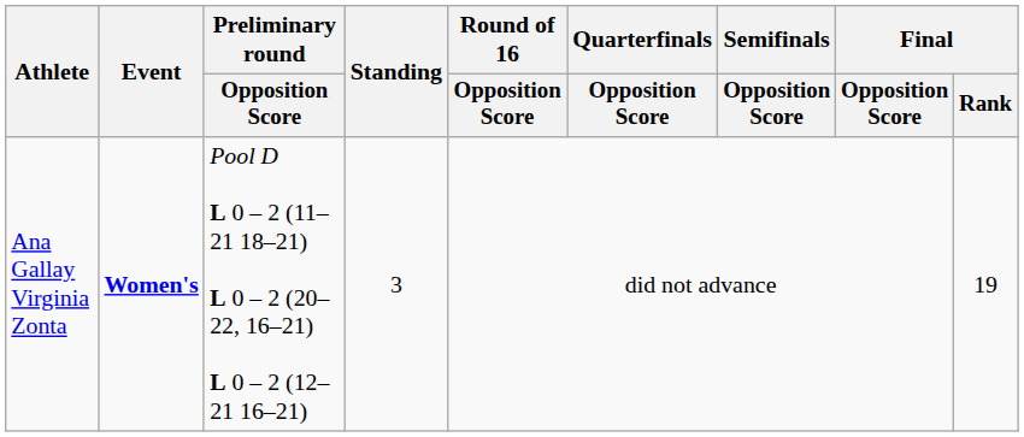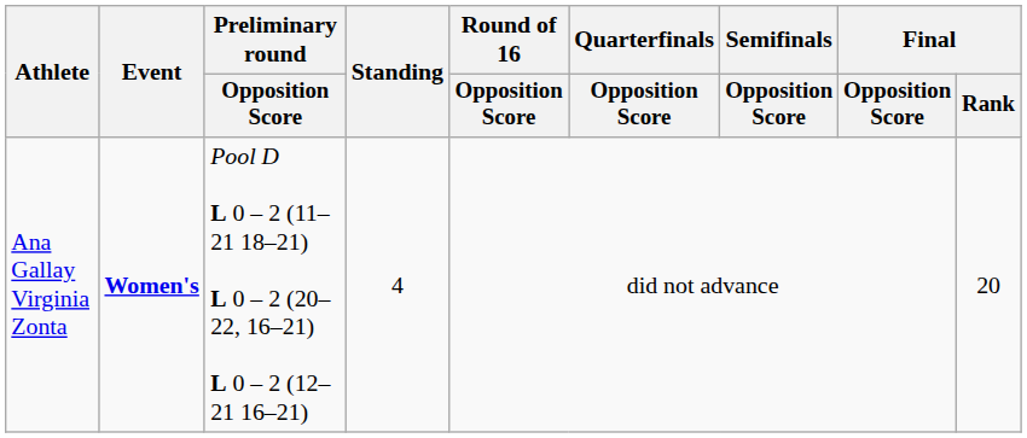 <table class=wikitable style="font-size:90%">
 <tr>
 <th rowspan="2">Athlete</th>
 <th rowspan="2">Event</th>
 <th>Preliminary round</th>
 <th rowspan="2">Standing</th>
 <th>Round of 16</th>
 <th>Quarterfinals</th>
 <th>Semifinals</th>
 <th colspan=2>Final</th>
 </tr>
 <tr style="font-size:95%">
 <th>Opposition<br>Score</th>
 <th>Opposition<br>Score</th>
 <th>Opposition<br>Score</th>
 <th>Opposition<br>Score</th>
 <th>Opposition<br>Score</th>
 <th>Rank</th>
 </tr>
 <tr align=center>
 <td align=left><a href='#'>Ana Gallay</a><br><a href='#'>Virginia Zonta</a></td>
 <td align=left><strong><a href='#'>Women's</a></strong></td>
 <td align=left><em>Pool D</em><br><br> <strong>L</strong> 0 – 2 (11–21 18–21) <br><br> <strong>L</strong> 0 – 2 (20–22, 16–21)<br><br> <strong>L</strong> 0 – 2 (12–21 16–21)</td>
-<td>3</td>
+<td>4</td>
 <td colspan=4>did not advance</td>
-<td>19</td>
+<td>20</td>
 </tr>
 </table>
